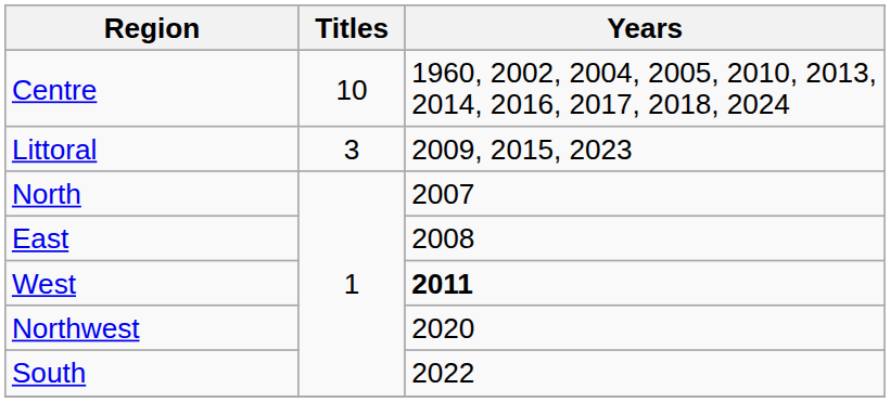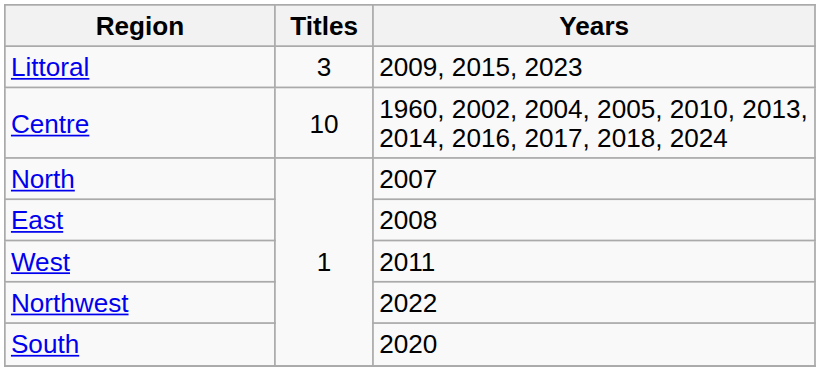 <table class="wikitable " style="font-size: 95%;">
 <tr>
 <th width="150">Region</th>
 <th width="50">Titles</th>
 <th width="250">Years</th>
 </tr>
 <tr>
+<td><a href='#'>Littoral</a></td>
+<td rowspan="1" style="text-align: center">3</td>
+<td>2009, 2015, 2023</td>
+</tr>
+<tr>
 <td><a href='#'>Centre</a></td>
 <td rowspan="1" style="text-align: center">10</td>
 <td>1960, 2002, 2004, 2005, 2010, 2013, 2014, 2016, 2017, 2018, 2024</td>
-</tr>
-<tr>
-<td><a href='#'>Littoral</a></td>
-<td rowspan="1" style="text-align: center">3</td>
-<td>2009, 2015, 2023</td>
 </tr>
 <tr>
 <td><a href='#'>North</a></td>
 <td rowspan="5" style="text-align: center">1</td>
 <td>2007</td>
 </tr>
 <tr>
 <td><a href='#'>East</a></td>
 <td>2008</td>
 </tr>
 <tr>
 <td><a href='#'>West</a></td>
-<td><strong>2011</strong></td>
+<td>2011</td>
 </tr>
 <tr>
 <td><a href='#'>Northwest</a></td>
-<td>2020</td>
+<td>2022</td>
 </tr>
 <tr>
 <td><a href='#'>South</a></td>
-<td>2022</td>
+<td>2020</td>
 </tr>
 <tr>
 </tr>
 </table>
